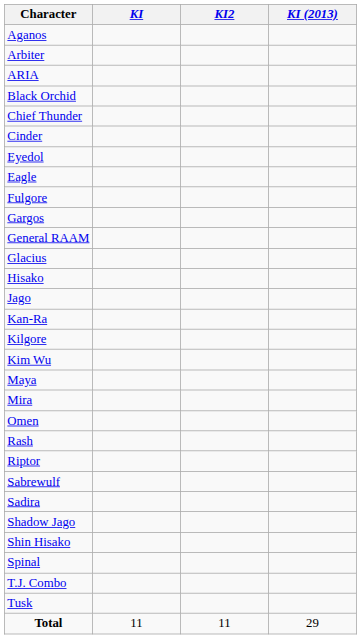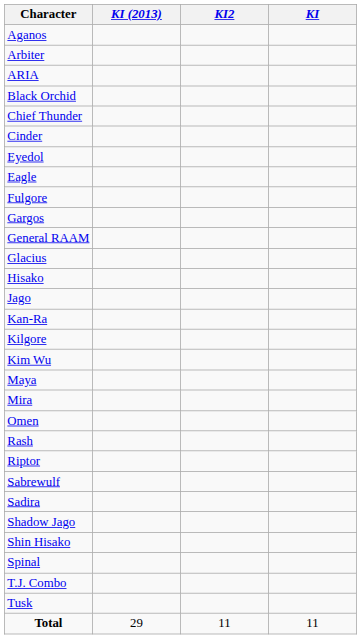 <table class="wikitable sortable">
 <tr>
 <th style="width:25%;">Character</th>
+<th style="width:25%;"><em><a href='#'>KI (2013)</a></em></th>
+<th style="width:25%;"><em><a href='#'>KI2</a></em></th>
 <th style="width:25%;"><em><a href='#'>KI</a></em></th>
-<th style="width:25%;"><em><a href='#'>KI2</a></em></th>
-<th style="width:25%;"><em><a href='#'>KI (2013)</a></em></th>
 </tr>
 <tr>
 <td><a href='#'>Aganos</a></td>
 <td></td>
 <td></td>
 <td></td>
 </tr>
 <tr>
 <td><a href='#'>Arbiter</a></td>
 <td></td>
 <td></td>
 <td></td>
 </tr>
 <tr>
 <td><a href='#'>ARIA</a></td>
 <td></td>
 <td></td>
 <td></td>
 </tr>
 <tr>
 <td><a href='#'>Black Orchid</a></td>
 <td></td>
 <td></td>
 <td></td>
 </tr>
 <tr>
 <td><a href='#'>Chief Thunder</a></td>
 <td></td>
 <td></td>
 <td></td>
 </tr>
 <tr>
 <td><a href='#'>Cinder</a></td>
 <td></td>
 <td></td>
 <td></td>
 </tr>
 <tr>
 <td><a href='#'>Eyedol</a></td>
 <td></td>
 <td></td>
 <td></td>
 </tr>
 <tr>
 <td><a href='#'>Eagle</a></td>
 <td></td>
 <td></td>
 <td></td>
 </tr>
 <tr>
 <td><a href='#'>Fulgore</a></td>
 <td></td>
 <td></td>
 <td></td>
 </tr>
 <tr>
 <td><a href='#'>Gargos</a></td>
 <td></td>
 <td></td>
 <td></td>
 </tr>
 <tr>
 <td><a href='#'>General RAAM</a></td>
 <td></td>
 <td></td>
 <td></td>
 </tr>
 <tr>
 <td><a href='#'>Glacius</a></td>
 <td></td>
 <td></td>
 <td></td>
 </tr>
 <tr>
 <td><a href='#'>Hisako</a></td>
 <td></td>
 <td></td>
 <td></td>
 </tr>
 <tr>
 <td><a href='#'>Jago</a></td>
 <td></td>
 <td></td>
 <td></td>
 </tr>
 <tr>
 <td><a href='#'>Kan-Ra</a></td>
 <td></td>
 <td></td>
 <td></td>
 </tr>
 <tr>
 <td><a href='#'>Kilgore</a></td>
 <td></td>
 <td></td>
 <td></td>
 </tr>
 <tr>
 <td><a href='#'>Kim Wu</a></td>
 <td></td>
 <td></td>
 <td></td>
 </tr>
 <tr>
 <td><a href='#'>Maya</a></td>
 <td></td>
 <td></td>
 <td></td>
 </tr>
 <tr>
 <td><a href='#'>Mira</a></td>
 <td></td>
 <td></td>
 <td></td>
 </tr>
 <tr>
 <td><a href='#'>Omen</a></td>
 <td></td>
 <td></td>
 <td></td>
 </tr>
 <tr>
 <td><a href='#'>Rash</a></td>
 <td></td>
 <td></td>
 <td></td>
 </tr>
 <tr>
 <td><a href='#'>Riptor</a></td>
 <td></td>
 <td></td>
 <td></td>
 </tr>
 <tr>
 <td><a href='#'>Sabrewulf</a></td>
 <td></td>
 <td></td>
 <td></td>
 </tr>
 <tr>
 <td><a href='#'>Sadira</a></td>
 <td></td>
 <td></td>
 <td></td>
 </tr>
 <tr>
 <td><a href='#'>Shadow Jago</a></td>
 <td></td>
 <td></td>
 <td></td>
 </tr>
 <tr>
 <td><a href='#'>Shin Hisako</a></td>
 <td></td>
 <td></td>
 <td></td>
 </tr>
 <tr>
 <td><a href='#'>Spinal</a></td>
 <td></td>
 <td></td>
 <td></td>
 </tr>
 <tr>
 <td><a href='#'>T.J. Combo</a></td>
 <td></td>
 <td></td>
 <td></td>
 </tr>
 <tr>
 <td><a href='#'>Tusk</a></td>
 <td></td>
 <td></td>
 <td></td>
 </tr>
 <tr class="sortbottom" style="text-align:center;">
 <td><strong>Total</strong></td>
+<td>29</td>
 <td>11</td>
 <td>11</td>
-<td>29</td>
 </tr>
 </table>
